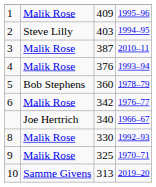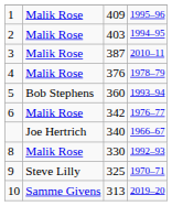 <table class="wikitable">
 <tr>
 </tr>
 <tr>
 <td>1</td>
 <td><a href='#'>Malik Rose</a></td>
 <td>409</td>
 <td style="font-size:80%;"><a href='#'>1995–96</a></td>
 </tr>
 <tr>
 <td>2</td>
-<td>Steve Lilly</td>
+<td><a href='#'>Malik Rose</a></td>
 <td>403</td>
 <td style="font-size:80%;"><a href='#'>1994–95</a></td>
 </tr>
 <tr>
 <td>3</td>
 <td><a href='#'>Malik Rose</a></td>
 <td>387</td>
 <td style="font-size:80%;"><a href='#'>2010–11</a></td>
 </tr>
 <tr>
 <td>4</td>
 <td><a href='#'>Malik Rose</a></td>
 <td>376</td>
-<td style="font-size:80%;"><a href='#'>1993–94</a></td>
+<td style="font-size:80%;"><a href='#'>1978–79</a></td>
 </tr>
 <tr>
 <td>5</td>
 <td>Bob Stephens</td>
 <td>360</td>
-<td style="font-size:80%;"><a href='#'>1978–79</a></td>
+<td style="font-size:80%;"><a href='#'>1993–94</a></td>
 </tr>
 <tr>
 <td>6</td>
 <td><a href='#'>Malik Rose</a></td>
 <td>342</td>
 <td style="font-size:80%;"><a href='#'>1976–77</a></td>
 </tr>
 <tr>
 <td></td>
 <td>Joe Hertrich</td>
 <td>340</td>
 <td style="font-size:80%;"><a href='#'>1966–67</a></td>
 </tr>
 <tr>
 <td>8</td>
 <td><a href='#'>Malik Rose</a></td>
 <td>330</td>
 <td style="font-size:80%;"><a href='#'>1992–93</a></td>
 </tr>
 <tr>
 <td>9</td>
-<td><a href='#'>Malik Rose</a></td>
+<td>Steve Lilly</td>
 <td>325</td>
 <td style="font-size:80%;"><a href='#'>1970–71</a></td>
 </tr>
 <tr>
 <td>10</td>
 <td><a href='#'>Samme Givens</a></td>
 <td>313</td>
 <td style="font-size:80%;"><a href='#'>2019–20</a></td>
 </tr>
 </table>
